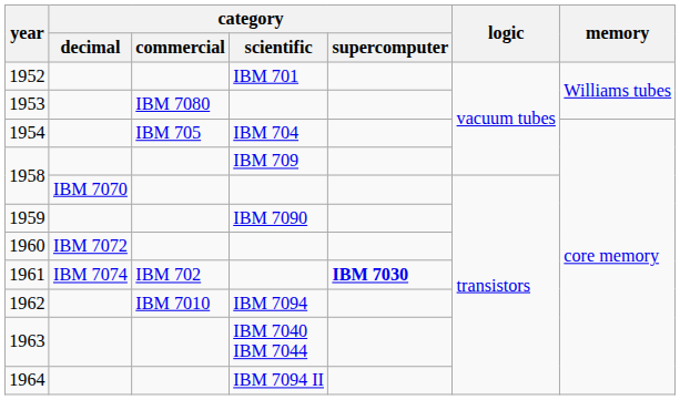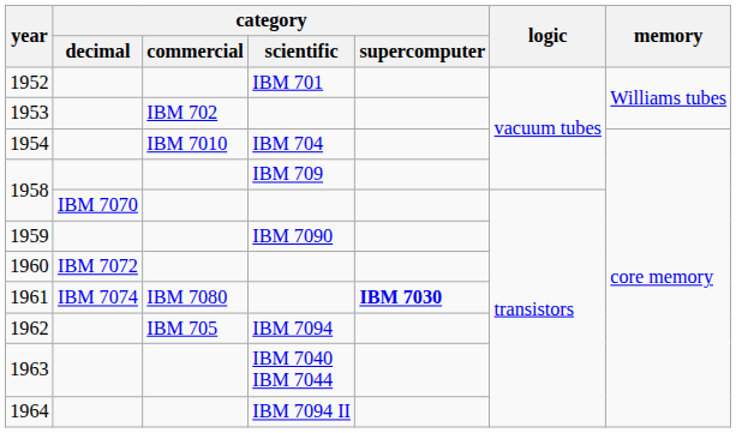 <table class="wikitable">
 <tr>
 <th rowspan="2">year</th>
 <th colspan="4">category</th>
 <th rowspan="2">logic</th>
 <th rowspan="2">memory</th>
 </tr>
 <tr>
 <th>decimal</th>
 <th>commercial</th>
 <th>scientific</th>
 <th>supercomputer</th>
 </tr>
 <tr>
 <td>1952</td>
 <td></td>
 <td></td>
 <td><a href='#'>IBM 701</a></td>
 <td></td>
 <td rowspan="4"><a href='#'>vacuum tubes</a></td>
 <td rowspan="2"><a href='#'>Williams tubes</a></td>
 </tr>
 <tr>
 <td>1953</td>
 <td></td>
-<td><a href='#'>IBM 7080</a></td>
+<td><a href='#'>IBM 702</a></td>
 <td></td>
 <td></td>
 </tr>
 <tr>
 <td>1954</td>
 <td></td>
-<td><a href='#'>IBM 705</a></td>
+<td><a href='#'>IBM 7010</a></td>
 <td><a href='#'>IBM 704</a></td>
 <td></td>
 <td rowspan="9"><a href='#'>core memory</a></td>
 </tr>
 <tr>
 <td rowspan="2">1958</td>
 <td></td>
 <td></td>
 <td><a href='#'>IBM 709</a></td>
 <td></td>
 </tr>
 <tr>
 <td><a href='#'>IBM 7070</a></td>
 <td></td>
 <td></td>
 <td></td>
 <td rowspan="7"><a href='#'>transistors</a></td>
 </tr>
 <tr>
 <td>1959</td>
 <td></td>
 <td></td>
 <td><a href='#'>IBM 7090</a></td>
 <td></td>
 </tr>
 <tr>
 <td>1960</td>
 <td><a href='#'>IBM 7072</a></td>
 <td></td>
 <td></td>
 <td></td>
 </tr>
 <tr>
 <td>1961</td>
 <td><a href='#'>IBM 7074</a></td>
-<td><a href='#'>IBM 702</a></td>
+<td><a href='#'>IBM 7080</a></td>
 <td></td>
 <td><strong><a href='#'>IBM 7030</a></strong></td>
 </tr>
 <tr>
 <td>1962</td>
 <td></td>
-<td><a href='#'>IBM 7010</a></td>
+<td><a href='#'>IBM 705</a></td>
 <td><a href='#'>IBM 7094</a></td>
 <td></td>
 </tr>
 <tr>
 <td>1963</td>
 <td></td>
 <td></td>
 <td><a href='#'>IBM 7040</a><br><a href='#'>IBM 7044</a></td>
 <td></td>
 </tr>
 <tr>
 <td>1964</td>
 <td></td>
 <td></td>
 <td><a href='#'>IBM 7094 II</a></td>
 <td></td>
 </tr>
 </table>
